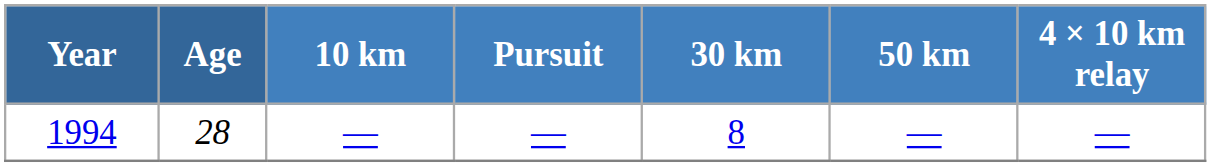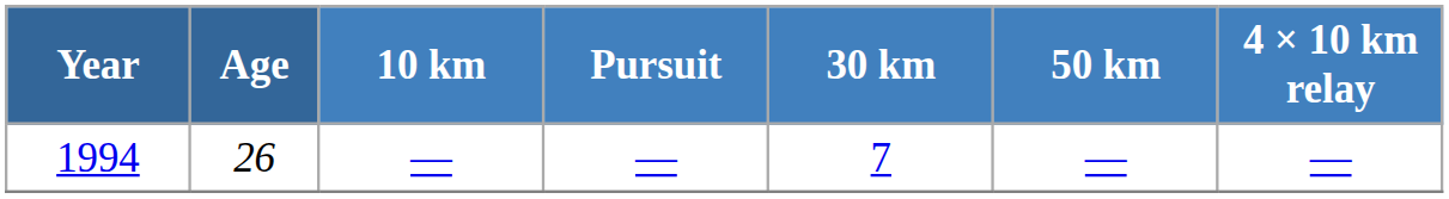 <table class="wikitable" style="font-size:95%; text-align:center; border:grey solid 1px; border-collapse:collapse; background:#ffffff;">
 <tr>
 <th style="background-color:#369; color:white; width:60px;"> Year </th>
 <th style="background-color:#369; color:white; width:40px;"> Age </th>
 <th style="background-color:#4180be; color:white; width:75px;"> 10 km </th>
 <th style="background-color:#4180be; color:white; width:75px;"> Pursuit </th>
 <th style="background-color:#4180be; color:white; width:75px;"> 30 km </th>
 <th style="background-color:#4180be; color:white; width:75px;"> 50 km </th>
 <th style="background-color:#4180be; color:white; width:75px;"> 4 × 10 km <br> relay </th>
 </tr>
 <tr>
 <td><a href='#'>1994</a></td>
-<td><em>28</em></td>
+<td><em>26</em></td>
 <td><a href='#'>—</a></td>
 <td><a href='#'>—</a></td>
-<td><a href='#'>8</a></td>
+<td><a href='#'>7</a></td>
 <td><a href='#'>—</a></td>
 <td><a href='#'>—</a></td>
 </tr>
 <tr>
 </tr>
 </table>
